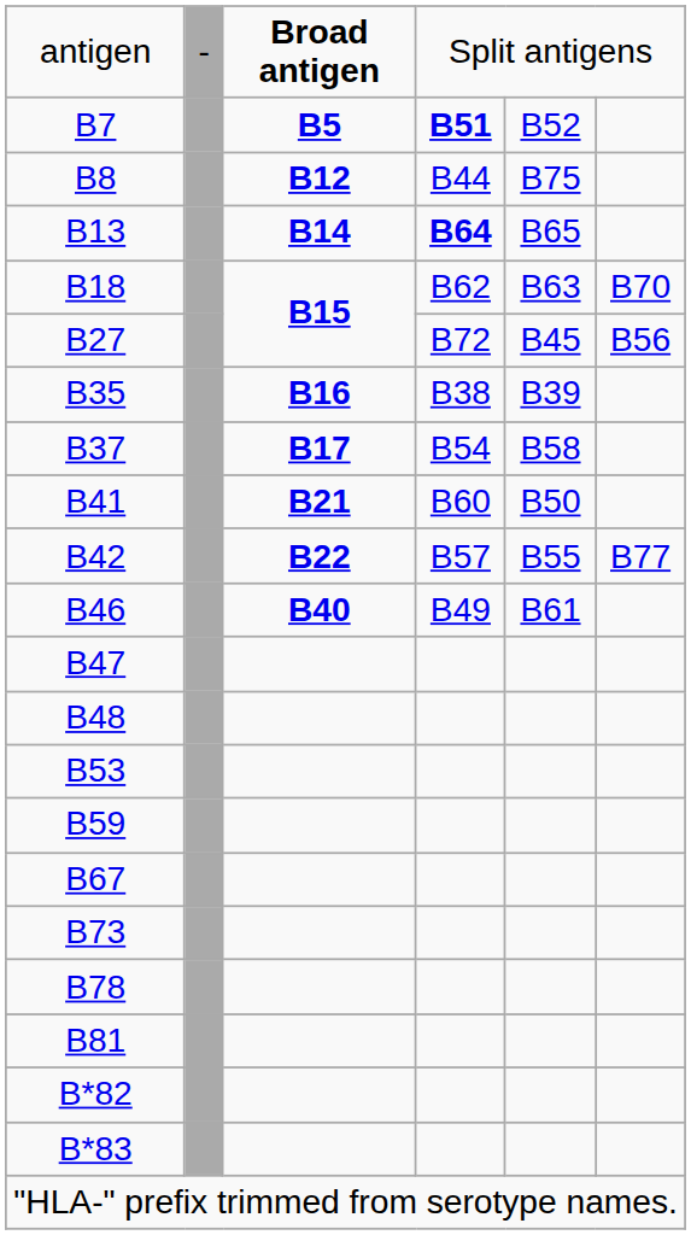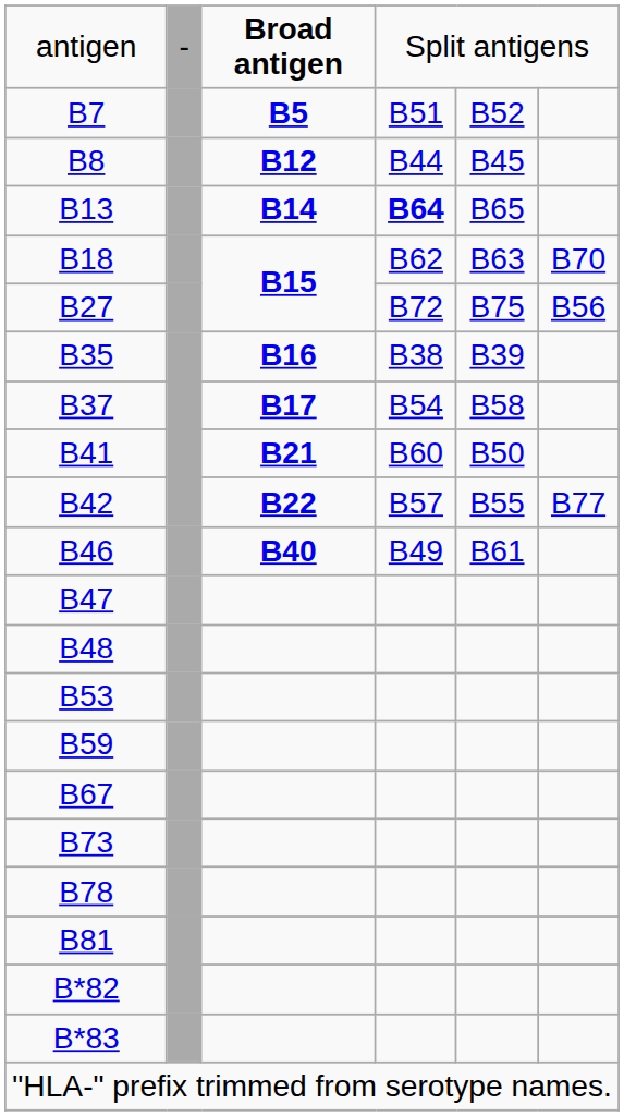 <table class="wikitable" align="left" style="margin-right:10px">
 <tr align  = "center">
 <td>antigen</td>
 <td bgcolor="#aaaaaa"><span>-</span></td>
 <td><strong>Broad<br>antigen</strong></td>
 <td colspan = "3" align="center">Split antigens</td>
 </tr>
 <tr align="center">
 <td><a href='#'>B7</a></td>
 <td bgcolor="#aaaaaa"></td>
 <td><strong><a href='#'>B5</a></strong></td>
-<td width = "35px"><strong><a href='#'>B51</a></strong></td>
+<td width = "35px"><a href='#'>B51</a></td>
 <td width = "35px"><a href='#'>B52</a></td>
 <td width = "35px"></td>
 </tr>
 <tr align="center">
 <td><a href='#'>B8</a></td>
 <td bgcolor="#aaaaaa"></td>
 <td><strong><a href='#'>B12</a></strong></td>
 <td><a href='#'>B44</a></td>
-<td><a href='#'>B75</a></td>
+<td><a href='#'>B45</a></td>
 <td></td>
 </tr>
 <tr align="center">
 <td><a href='#'>B13</a></td>
 <td bgcolor="#aaaaaa"></td>
 <td><strong><a href='#'>B14</a></strong></td>
 <td><strong><a href='#'>B64</a></strong></td>
 <td><a href='#'>B65</a></td>
 <td></td>
 </tr>
 <tr align="center">
 <td><a href='#'>B18</a></td>
 <td bgcolor="#aaaaaa"></td>
 <td rowspan = 2><strong><a href='#'>B15</a></strong></td>
 <td><a href='#'>B62</a></td>
 <td><a href='#'>B63</a></td>
 <td><a href='#'>B70</a></td>
 </tr>
 <tr align="center">
 <td><a href='#'>B27</a></td>
 <td bgcolor="#aaaaaa"></td>
 <td><a href='#'>B72</a></td>
-<td><a href='#'>B45</a></td>
+<td><a href='#'>B75</a></td>
 <td><a href='#'>B56</a></td>
 </tr>
 <tr align="center">
 <td><a href='#'>B35</a></td>
 <td bgcolor="#aaaaaa"></td>
 <td><strong><a href='#'>B16</a></strong></td>
 <td><a href='#'>B38</a></td>
 <td><a href='#'>B39</a></td>
 <td></td>
 </tr>
 <tr align="center">
 <td><a href='#'>B37</a></td>
 <td bgcolor="#aaaaaa"></td>
 <td><strong><a href='#'>B17</a></strong></td>
 <td><a href='#'>B54</a></td>
 <td width = "35px"><a href='#'>B58</a></td>
 <td width = "35px"></td>
 </tr>
 <tr align="center">
 <td><a href='#'>B41</a></td>
 <td bgcolor="#aaaaaa"></td>
 <td><strong><a href='#'>B21</a></strong></td>
 <td><a href='#'>B60</a></td>
 <td><a href='#'>B50</a></td>
 <td></td>
 </tr>
 <tr align="center">
 <td><a href='#'>B42</a></td>
 <td bgcolor="#aaaaaa"></td>
 <td><strong><a href='#'>B22</a></strong></td>
 <td><a href='#'>B57</a></td>
 <td><a href='#'>B55</a></td>
 <td><a href='#'>B77</a></td>
 </tr>
 <tr align="center">
 <td><a href='#'>B46</a></td>
 <td bgcolor="#aaaaaa"></td>
 <td><strong><a href='#'>B40</a></strong></td>
 <td><a href='#'>B49</a></td>
 <td><a href='#'>B61</a></td>
 <td></td>
 </tr>
 <tr align="center">
 <td><a href='#'>B47</a></td>
 <td bgcolor="#aaaaaa"></td>
 <td></td>
 <td></td>
 <td></td>
 <td></td>
 </tr>
 <tr align="center">
 <td><a href='#'>B48</a></td>
 <td bgcolor="#aaaaaa"></td>
 <td></td>
 <td></td>
 <td></td>
 <td></td>
 </tr>
 <tr align="center">
 <td><a href='#'>B53</a></td>
 <td bgcolor="#aaaaaa"></td>
 <td></td>
 <td></td>
 <td></td>
 <td></td>
 </tr>
 <tr align="center">
 <td><a href='#'>B59</a></td>
 <td bgcolor="#aaaaaa"></td>
 <td></td>
 <td></td>
 <td></td>
 <td></td>
 </tr>
 <tr align="center">
 <td><a href='#'>B67</a></td>
 <td bgcolor="#aaaaaa"></td>
 <td></td>
 <td></td>
 <td></td>
 <td></td>
 </tr>
 <tr align="center">
 <td><a href='#'>B73</a></td>
 <td bgcolor="#aaaaaa"></td>
 <td></td>
 <td></td>
 <td></td>
 <td></td>
 </tr>
 <tr align="center">
 <td><a href='#'>B78</a></td>
 <td bgcolor="#aaaaaa"></td>
 <td></td>
 <td></td>
 <td></td>
 <td></td>
 </tr>
 <tr align="center">
 <td><a href='#'>B81</a></td>
 <td bgcolor="#aaaaaa"></td>
 <td></td>
 <td></td>
 <td></td>
 <td></td>
 </tr>
 <tr align="center">
 <td><a href='#'>B*82</a></td>
 <td bgcolor="#aaaaaa"></td>
 <td></td>
 <td></td>
 <td></td>
 <td></td>
 </tr>
 <tr align="center">
 <td><a href='#'>B*83</a></td>
 <td bgcolor="#aaaaaa"></td>
 <td></td>
 <td></td>
 <td></td>
 <td></td>
 </tr>
 <tr>
 <td colspan = "6" align="center">"HLA-" prefix trimmed from serotype names.</td>
 </tr>
 </table>
